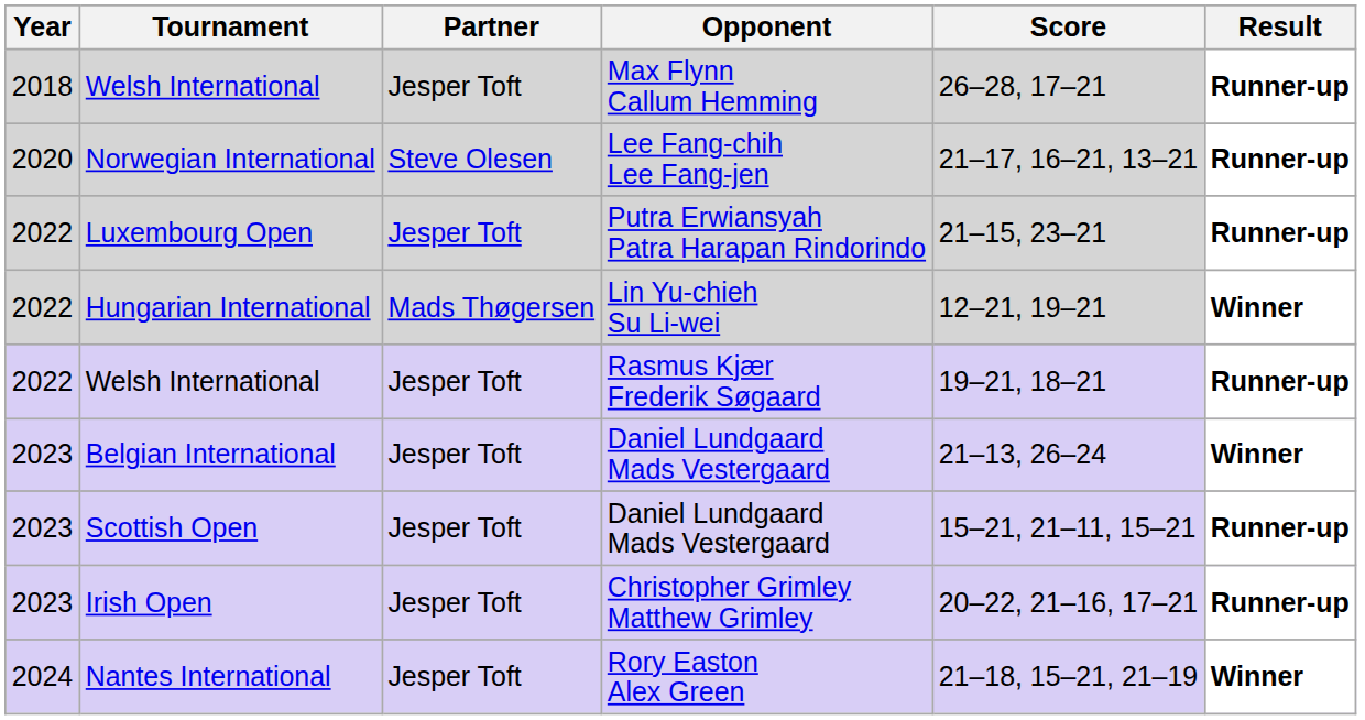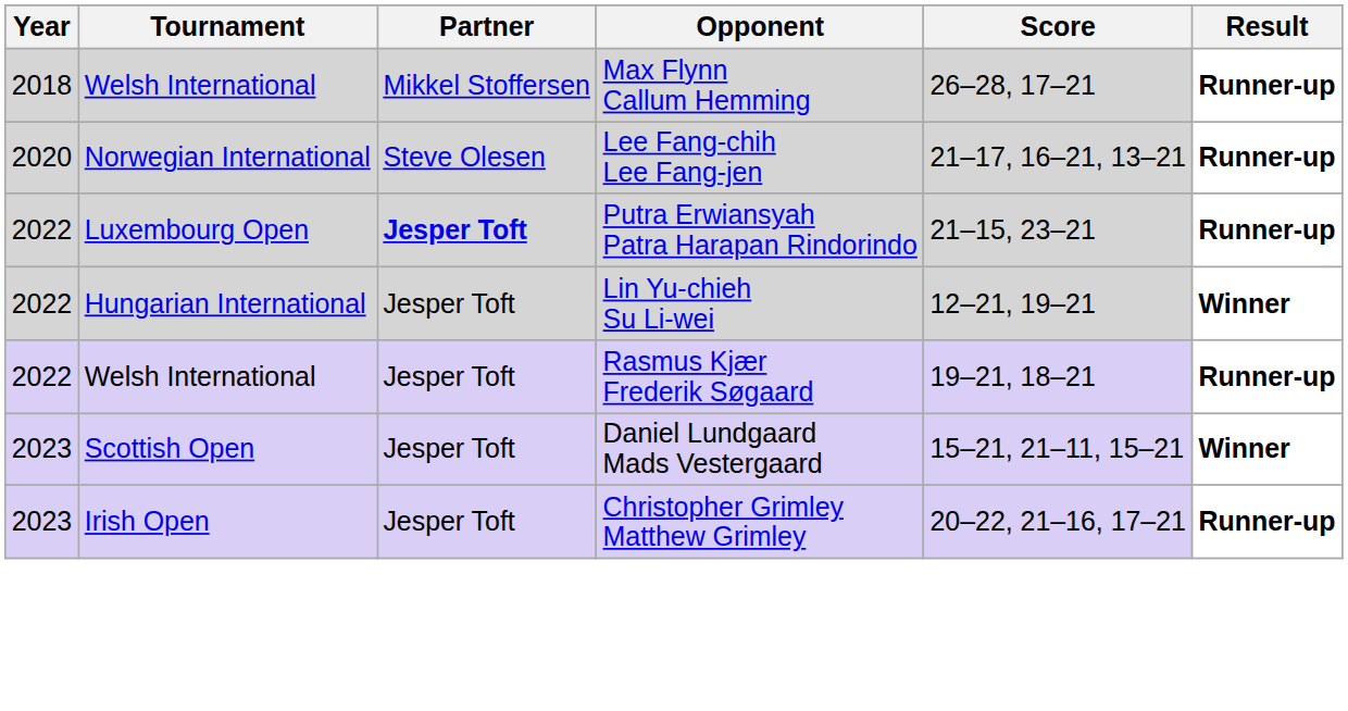 <table class="sortable wikitable" style="font-size: 90%;">
 <tr>
 <th>Year</th>
 <th>Tournament</th>
 <th>Partner</th>
 <th>Opponent</th>
 <th>Score</th>
 <th>Result</th>
 </tr>
 <tr style="background:#D5D5D5">
 <td align="center">2018</td>
 <td align="left"><a href='#'>Welsh International</a></td>
-<td align="left"> Jesper Toft</td>
+<td align="left"> <a href='#'>Mikkel Stoffersen</a></td>
 <td align="left"> <a href='#'>Max Flynn</a><br> <a href='#'>Callum Hemming</a></td>
 <td align="left">26–28, 17–21</td>
 <td style="text-align:left; background:white"> <strong>Runner-up</strong></td>
 </tr>
 <tr style="background:#D5D5D5">
 <td align="center">2020</td>
 <td align="left"><a href='#'>Norwegian International</a></td>
 <td align="left"> <a href='#'>Steve Olesen</a></td>
 <td align="left"> <a href='#'>Lee Fang-chih</a><br> <a href='#'>Lee Fang-jen</a></td>
 <td align="left">21–17, 16–21, 13–21</td>
 <td style="text-align:left; background:white"> <strong>Runner-up</strong></td>
 </tr>
 <tr style="background:#D5D5D5">
 <td align="center">2022</td>
 <td align="left"><a href='#'>Luxembourg Open</a></td>
-<td align="left"> <a href='#'>Jesper Toft</a></td>
+<td align="left"><strong> <a href='#'>Jesper Toft</a></strong></td>
 <td align="left"> <a href='#'>Putra Erwiansyah</a><br> <a href='#'>Patra Harapan Rindorindo</a></td>
 <td align="left">21–15, 23–21</td>
 <td style="text-align:left; background:white"> <strong>Runner-up</strong></td>
 </tr>
 <tr style="background:#D5D5D5">
 <td align="center">2022</td>
 <td align="left"><a href='#'>Hungarian International</a></td>
-<td align="left"> <a href='#'>Mads Thøgersen</a></td>
+<td align="left"> Jesper Toft</td>
 <td align="left"> <a href='#'>Lin Yu-chieh</a><br> <a href='#'>Su Li-wei</a></td>
 <td align="left">12–21, 19–21</td>
 <td style="text-align:left; background:white"> <strong>Winner</strong></td>
 </tr>
 <tr style="background:#D8CEF6">
 <td align="center">2022</td>
 <td align="left">Welsh International</td>
 <td align="left"> Jesper Toft</td>
 <td align="left"> <a href='#'>Rasmus Kjær</a><br> <a href='#'>Frederik Søgaard</a></td>
 <td align="left">19–21, 18–21</td>
 <td style="text-align:left; background:white"> <strong>Runner-up</strong></td>
 </tr>
 <tr style="background:#D8CEF6">
 <td align="center">2023</td>
-<td align="left"><a href='#'>Belgian International</a></td>
-<td align="left"> Jesper Toft</td>
-<td align="left"> <a href='#'>Daniel Lundgaard</a><br> <a href='#'>Mads Vestergaard</a></td>
-<td align="left">21–13, 26–24</td>
-<td style="text-align:left; background:white"> <strong>Winner</strong></td>
-</tr>
-<tr style="background:#D8CEF6">
-<td align="center">2023</td>
 <td align="left"><a href='#'>Scottish Open</a></td>
 <td align="left"> Jesper Toft</td>
 <td align="left"> Daniel Lundgaard<br> Mads Vestergaard</td>
 <td align="left">15–21, 21–11, 15–21</td>
-<td style="text-align:left; background:white"> <strong>Runner-up</strong></td>
+<td style="text-align:left; background:white"> <strong>Winner</strong></td>
 </tr>
 <tr style="background:#D8CEF6">
 <td align="center">2023</td>
 <td align="left"><a href='#'>Irish Open</a></td>
 <td align="left"> Jesper Toft</td>
 <td align="left"> <a href='#'>Christopher Grimley</a><br> <a href='#'>Matthew Grimley</a></td>
 <td align="left">20–22, 21–16, 17–21</td>
 <td style="text-align:left; background:white"> <strong>Runner-up</strong></td>
 </tr>
-<tr style="background:#D8CEF6">
-<td align="center">2024</td>
-<td align="left"><a href='#'>Nantes International</a></td>
-<td align="left"> Jesper Toft</td>
-<td align="left"> <a href='#'>Rory Easton</a><br> <a href='#'>Alex Green</a></td>
-<td align="left">21–18, 15–21, 21–19</td>
-<td style="text-align:left; background:white"> <strong>Winner</strong></td>
-</tr>
 </table>
